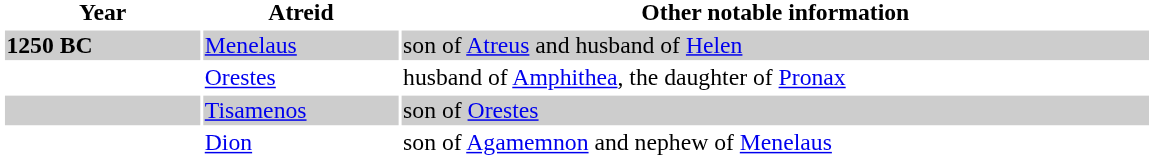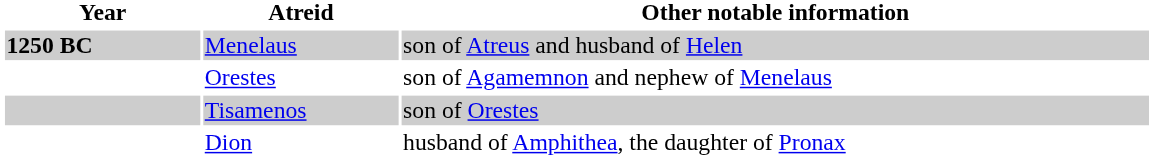 <table border="0" width=777px>
 <tr>
 <th>Year</th>
 <th>Atreid</th>
 <th>Other notable information</th>
 </tr>
 <tr bgcolor="#cdcdcd">
 <td width=130px><strong> 1250 BC</strong></td>
 <td width=130px><a href='#'>Menelaus</a></td>
 <td>son of <a href='#'>Atreus</a> and husband of <a href='#'>Helen</a></td>
 </tr>
 <tr>
 <td></td>
 <td><a href='#'>Orestes</a></td>
-<td>husband of <a href='#'>Amphithea</a>, the daughter of <a href='#'>Pronax</a></td>
+<td>son of <a href='#'>Agamemnon</a> and nephew of <a href='#'>Menelaus</a></td>
 </tr>
 <tr bgcolor="#cdcdcd">
 <td></td>
 <td><a href='#'>Tisamenos</a></td>
 <td>son of <a href='#'>Orestes</a></td>
 </tr>
 <tr>
 <td></td>
 <td><a href='#'>Dion</a></td>
-<td>son of <a href='#'>Agamemnon</a> and nephew of <a href='#'>Menelaus</a></td>
+<td>husband of <a href='#'>Amphithea</a>, the daughter of <a href='#'>Pronax</a></td>
 </tr>
 </table>
